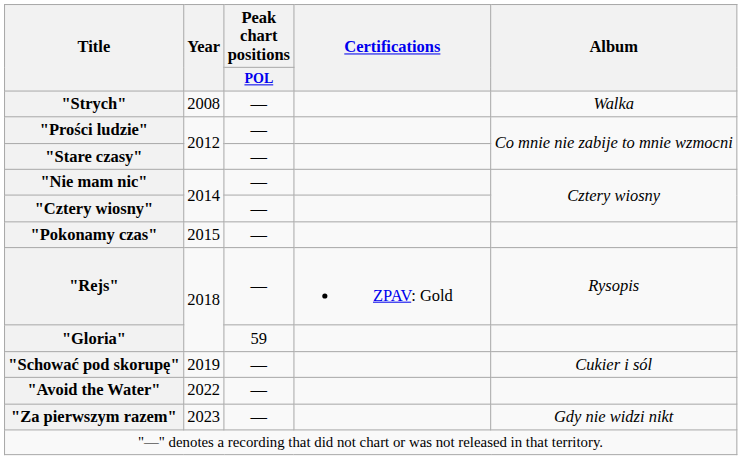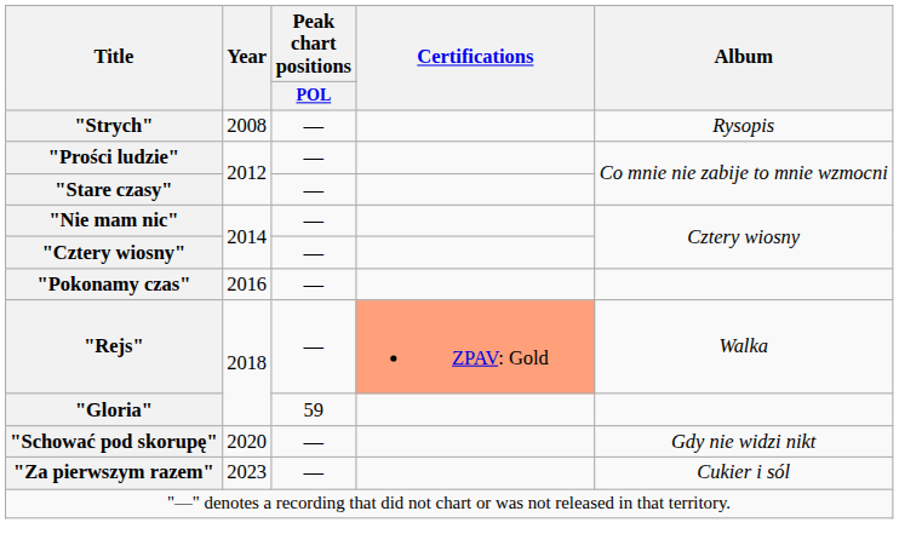 <table class="wikitable plainrowheaders" style="text-align:center;">
 <tr>
 <th scope="col" rowspan=2>Title</th>
 <th scope="col" rowspan=2>Year</th>
 <th>Peak chart positions</th>
 <th scope="col" rowspan="2" style="width:11.5em;"><a href='#'>Certifications</a></th>
 <th scope="col" rowspan=2>Album</th>
 </tr>
 <tr>
 <th scope="col" style="width:3em;font-size:85%;"><a href='#'>POL</a><br></th>
 </tr>
 <tr>
 <th scope="row">"Strych"<br></th>
 <td>2008</td>
 <td>—</td>
 <td></td>
-<td><em>Walka</em></td>
+<td><em>Rysopis</em></td>
 </tr>
 <tr>
 <th scope="row">"Prości ludzie"<br></th>
 <td rowspan="2">2012</td>
 <td>—</td>
 <td></td>
 <td rowspan="2"><em>Co mnie nie zabije to mnie wzmocni</em></td>
 </tr>
 <tr>
 <th scope="row">"Stare czasy"<br></th>
 <td>—</td>
 <td></td>
 </tr>
 <tr>
 <th scope="row">"Nie mam nic"<br></th>
 <td rowspan="2">2014</td>
 <td>—</td>
 <td></td>
 <td rowspan="2"><em>Cztery wiosny</em></td>
 </tr>
 <tr>
 <th scope="row">"Cztery wiosny"<br></th>
 <td>—</td>
 <td></td>
 </tr>
 <tr>
 <th scope="row">"Pokonamy czas"<br></th>
-<td>2015</td>
+<td>2016</td>
 <td>—</td>
 <td></td>
 <td></td>
 </tr>
 <tr>
 <th scope="row">"Rejs"<br></th>
 <td rowspan="2">2018</td>
 <td>—</td>
-<td><br><ul><li><a href='#'>ZPAV</a>: Gold</li></ul></td>
-<td><em>Rysopis</em></td>
+<td style="background: lightsalmon;"><br><ul><li><a href='#'>ZPAV</a>: Gold</li></ul></td>
+<td><em>Walka</em></td>
 </tr>
 <tr>
 <th scope="row">"Gloria"<br></th>
 <td>59</td>
 <td></td>
 <td></td>
 </tr>
 <tr>
 <th scope="row">"Schować pod skorupę"<br></th>
-<td>2019</td>
+<td>2020</td>
 <td>—</td>
 <td></td>
-<td><em>Cukier i sól</em></td>
-</tr>
-<tr>
-<th scope="row">"Avoid the Water"<br></th>
-<td>2022</td>
-<td>—</td>
-<td></td>
-<td></td>
+<td><em>Gdy nie widzi nikt</em></td>
 </tr>
 <tr>
 <th scope="row">"Za pierwszym razem"<br></th>
 <td>2023</td>
 <td>—</td>
 <td></td>
-<td><em>Gdy nie widzi nikt</em></td>
+<td><em>Cukier i sól</em></td>
 </tr>
 <tr>
 <td colspan="5" style="font-size:90%">"—" denotes a recording that did not chart or was not released in that territory.</td>
 </tr>
 </table>
